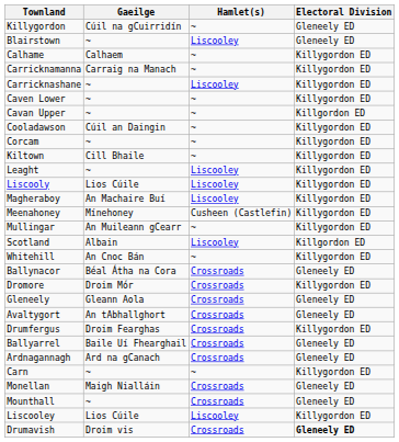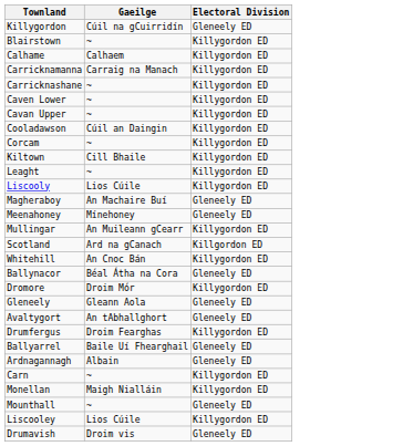 <table class="wikitable">
 <tr>
 <th>Townland</th>
 <th>Gaeilge</th>
-<th>Hamlet(s)</th>
 <th>Electoral Division</th>
 </tr>
 <tr>
 <td>Killygordon</td>
 <td>Cúil na gCuirridín</td>
-<td>~</td>
 <td>Gleneely ED</td>
 </tr>
 <tr>
 <td>Blairstown</td>
 <td>~</td>
-<td><a href='#'>Liscooley</a></td>
-<td>Gleneely ED</td>
+<td>Killygordon ED</td>
 </tr>
 <tr>
 <td>Calhame</td>
 <td>Calhaem</td>
-<td>~</td>
 <td>Killygordon ED</td>
 </tr>
 <tr>
 <td>Carricknamanna</td>
 <td>Carraig na Manach</td>
-<td>~</td>
 <td>Killygordon ED</td>
 </tr>
 <tr>
 <td>Carricknashane</td>
 <td>~</td>
-<td><a href='#'>Liscooley</a></td>
 <td>Killygordon ED</td>
 </tr>
 <tr>
 <td>Caven Lower</td>
-<td>~</td>
 <td>~</td>
 <td>Killygordon ED</td>
 </tr>
 <tr>
 <td>Cavan Upper</td>
 <td>~</td>
-<td>~</td>
-<td>Killgordon ED</td>
+<td>Killygordon  ED</td>
 </tr>
 <tr>
 <td>Cooladawson</td>
 <td>Cúil an Daingin</td>
-<td>~</td>
 <td>Killygordon ED</td>
 </tr>
 <tr>
 <td>Corcam</td>
-<td>~</td>
 <td>~</td>
 <td>Killygordon ED</td>
 </tr>
 <tr>
 <td>Kiltown</td>
 <td>Cill Bhaile</td>
-<td>~</td>
 <td>Killygordon ED</td>
 </tr>
 <tr>
 <td>Leaght</td>
 <td>~</td>
-<td><a href='#'>Liscooley</a></td>
 <td>Killygordon ED</td>
 </tr>
 <tr>
 <td><a href='#'>Liscooly</a></td>
 <td>Lios Cúile</td>
-<td><a href='#'>Liscooley</a></td>
 <td>Killygordon ED</td>
 </tr>
 <tr>
 <td>Magheraboy</td>
 <td>An Machaire Buí</td>
-<td><a href='#'>Liscooley</a></td>
-<td>Killygordon ED</td>
+<td>Gleneely ED</td>
 </tr>
 <tr>
 <td>Meenahoney</td>
 <td>Mínehoney</td>
-<td>Cusheen (Castlefin)</td>
-<td>Killygordon ED</td>
+<td>Gleneely ED</td>
 </tr>
 <tr>
 <td>Mullingar</td>
 <td>An Muileann gCearr</td>
-<td>~</td>
 <td>Killygordon ED</td>
 </tr>
 <tr>
 <td>Scotland</td>
-<td>Albain</td>
-<td><a href='#'>Liscooley</a></td>
+<td>Ard na gCanach</td>
 <td>Killgordon ED</td>
 </tr>
 <tr>
 <td>Whitehill</td>
 <td>An Cnoc Bán</td>
-<td>~</td>
 <td>Killygordon ED</td>
 </tr>
 <tr>
 <td>Ballynacor</td>
 <td>Béal Átha na Cora</td>
-<td><a href='#'>Crossroads</a></td>
 <td>Gleneely ED</td>
 </tr>
 <tr>
 <td>Dromore</td>
 <td>Droim Mór</td>
-<td><a href='#'>Crossroads</a></td>
 <td>Killygordon ED</td>
 </tr>
 <tr>
 <td>Gleneely</td>
 <td>Gleann Aola</td>
-<td><a href='#'>Crossroads</a></td>
 <td>Gleneely ED</td>
 </tr>
 <tr>
 <td>Avaltygort</td>
 <td>An tAbhallghort</td>
-<td><a href='#'>Crossroads</a></td>
 <td>Gleneely ED</td>
 </tr>
 <tr>
 <td>Drumfergus</td>
 <td>Droim Fearghas</td>
-<td><a href='#'>Crossroads</a></td>
 <td>Killygordon ED</td>
 </tr>
 <tr>
 <td>Ballyarrel</td>
 <td>Baile Uí Fhearghail</td>
-<td><a href='#'>Crossroads</a></td>
 <td>Gleneely ED</td>
 </tr>
 <tr>
 <td>Ardnagannagh</td>
-<td>Ard na gCanach</td>
-<td><a href='#'>Crossroads</a></td>
+<td>Albain</td>
 <td>Gleneely ED</td>
 </tr>
 <tr>
 <td>Carn</td>
-<td>~</td>
 <td>~</td>
 <td>Killygordon ED</td>
 </tr>
 <tr>
 <td>Monellan</td>
 <td>Maigh Nialláin</td>
-<td><a href='#'>Crossroads</a></td>
-<td>Gleneely ED</td>
+<td>Killygordon ED</td>
 </tr>
 <tr>
 <td>Mounthall</td>
 <td>~</td>
-<td><a href='#'>Crossroads</a></td>
 <td>Gleneely ED</td>
 </tr>
 <tr>
 <td>Liscooley</td>
 <td>Lios Cúile</td>
-<td><a href='#'>Liscooley</a></td>
 <td>Killygordon ED</td>
 </tr>
 <tr>
 <td>Drumavish</td>
 <td>Droim vis</td>
-<td><a href='#'>Crossroads</a></td>
-<td><strong>Gleneely ED</strong></td>
+<td>Gleneely ED</td>
 </tr>
 </table>
